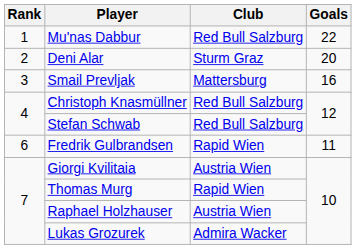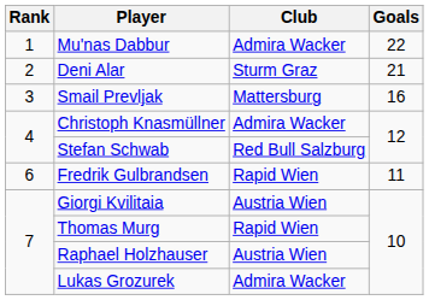 <table class="wikitable" style="text-align:center">
 <tr>
 <th>Rank</th>
 <th>Player</th>
 <th>Club</th>
 <th>Goals</th>
 </tr>
 <tr>
 <td>1</td>
 <td align="left"> <a href='#'>Mu'nas Dabbur</a></td>
-<td align="left"><a href='#'>Red Bull Salzburg</a></td>
+<td align="left"><a href='#'>Admira Wacker</a></td>
 <td>22</td>
 </tr>
 <tr>
 <td>2</td>
 <td align="left"> <a href='#'>Deni Alar</a></td>
 <td align="left"><a href='#'>Sturm Graz</a></td>
-<td>20</td>
+<td>21</td>
 </tr>
 <tr>
 <td>3</td>
 <td align="left"> <a href='#'>Smail Prevljak</a></td>
 <td align="left"><a href='#'>Mattersburg</a></td>
 <td>16</td>
 </tr>
 <tr>
 <td rowspan=2>4</td>
 <td align="left"> <a href='#'>Christoph Knasmüllner</a></td>
-<td align="left"><a href='#'>Red Bull Salzburg</a></td>
+<td align="left"><a href='#'>Admira Wacker</a></td>
 <td rowspan=2>12</td>
 </tr>
 <tr>
 <td align="left"> <a href='#'>Stefan Schwab</a></td>
 <td align="left"><a href='#'>Red Bull Salzburg</a></td>
 </tr>
 <tr>
 <td>6</td>
 <td align="left"> <a href='#'>Fredrik Gulbrandsen</a></td>
 <td align="left"><a href='#'>Rapid Wien</a></td>
 <td>11</td>
 </tr>
 <tr>
 <td rowspan=4>7</td>
 <td align="left"> <a href='#'>Giorgi Kvilitaia</a></td>
 <td align="left"><a href='#'>Austria Wien</a></td>
 <td rowspan=4>10</td>
 </tr>
 <tr>
 <td align="left"> <a href='#'>Thomas Murg</a></td>
 <td align="left"><a href='#'>Rapid Wien</a></td>
 </tr>
 <tr>
 <td align="left"> <a href='#'>Raphael Holzhauser</a></td>
 <td align="left"><a href='#'>Austria Wien</a></td>
 </tr>
 <tr>
 <td align="left"> <a href='#'>Lukas Grozurek</a></td>
 <td align="left"><a href='#'>Admira Wacker</a></td>
 </tr>
 </table>
